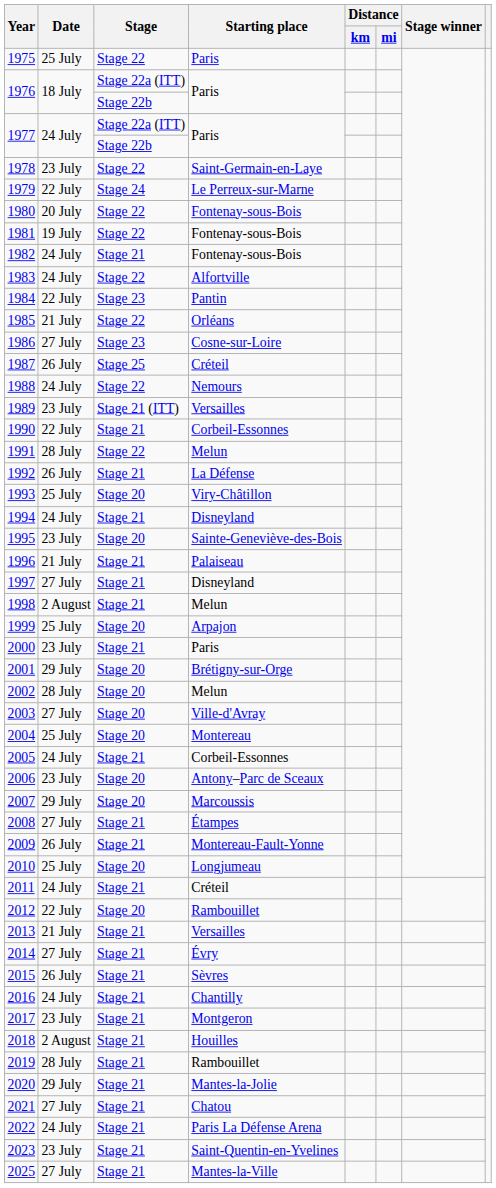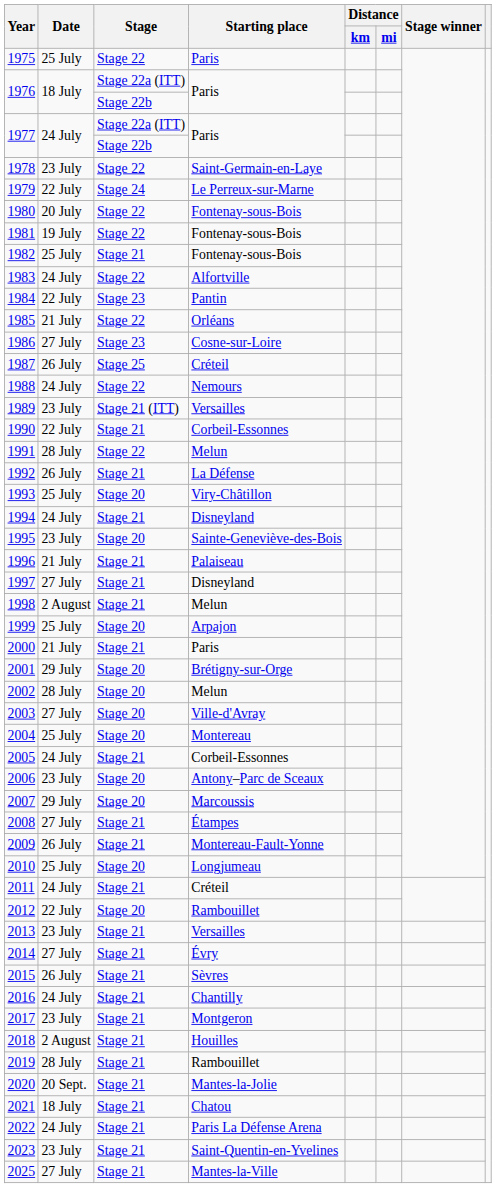 <table class="wikitable sortable">
 <tr>
 <th rowspan=2>Year</th>
 <th rowspan="2">Date</th>
 <th rowspan="2">Stage</th>
 <th rowspan="2">Starting place</th>
 <th colspan=2>Distance</th>
 <th rowspan=2>Stage winner</th>
 <th rowspan=2></th>
 </tr>
 <tr>
 <th><a href='#'>km</a></th>
 <th><a href='#'>mi</a></th>
 </tr>
 <tr>
 <td><a href='#'>1975</a></td>
 <td>25 July</td>
 <td><a href='#'>Stage 22</a></td>
 <td><a href='#'>Paris</a></td>
 <td></td>
 <td></td>
 <td rowspan="38"></td>
 </tr>
 <tr>
 <td rowspan="2"><a href='#'>1976</a></td>
 <td rowspan="2">18 July</td>
 <td><a href='#'>Stage 22a</a> (<a href='#'>ITT</a>)</td>
 <td rowspan="2">Paris</td>
 <td></td>
 <td> </td>
 </tr>
 <tr>
 <td><a href='#'>Stage 22b</a></td>
 <td></td>
 <td></td>
 </tr>
 <tr>
 <td rowspan="2"><a href='#'>1977</a></td>
 <td rowspan="2">24 July</td>
 <td><a href='#'>Stage 22a</a> (<a href='#'>ITT</a>)</td>
 <td rowspan="2">Paris</td>
 <td></td>
 <td> </td>
 </tr>
 <tr>
 <td><a href='#'>Stage 22b</a></td>
 <td></td>
 <td></td>
 </tr>
 <tr>
 <td><a href='#'>1978</a></td>
 <td>23 July</td>
 <td><a href='#'>Stage 22</a></td>
 <td><a href='#'>Saint-Germain-en-Laye</a></td>
 <td></td>
 <td></td>
 </tr>
 <tr>
 <td><a href='#'>1979</a></td>
 <td>22 July</td>
 <td><a href='#'>Stage 24</a></td>
 <td><a href='#'>Le Perreux-sur-Marne</a></td>
 <td></td>
 <td> </td>
 </tr>
 <tr>
 <td><a href='#'>1980</a></td>
 <td>20 July</td>
 <td><a href='#'>Stage 22</a></td>
 <td><a href='#'>Fontenay-sous-Bois</a></td>
 <td></td>
 <td></td>
 </tr>
 <tr>
 <td><a href='#'>1981</a></td>
 <td>19 July</td>
 <td><a href='#'>Stage 22</a></td>
 <td>Fontenay-sous-Bois</td>
 <td></td>
 <td> </td>
 </tr>
 <tr>
 <td><a href='#'>1982</a></td>
-<td>24 July</td>
+<td>25 July</td>
 <td><a href='#'>Stage 21</a></td>
 <td>Fontenay-sous-Bois</td>
 <td></td>
 <td> </td>
 </tr>
 <tr>
 <td><a href='#'>1983</a></td>
 <td>24 July</td>
 <td><a href='#'>Stage 22</a></td>
 <td><a href='#'>Alfortville</a></td>
 <td></td>
 <td></td>
 </tr>
 <tr>
 <td><a href='#'>1984</a></td>
 <td>22 July</td>
 <td><a href='#'>Stage 23</a></td>
 <td><a href='#'>Pantin</a></td>
 <td></td>
 <td></td>
 </tr>
 <tr>
 <td><a href='#'>1985</a></td>
 <td>21 July</td>
 <td><a href='#'>Stage 22</a></td>
 <td><a href='#'>Orléans</a></td>
 <td></td>
 <td></td>
 </tr>
 <tr>
 <td><a href='#'>1986</a></td>
 <td>27 July</td>
 <td><a href='#'>Stage 23</a></td>
 <td><a href='#'>Cosne-sur-Loire</a></td>
 <td></td>
 <td></td>
 </tr>
 <tr>
 <td><a href='#'>1987</a></td>
 <td>26 July</td>
 <td><a href='#'>Stage 25</a></td>
 <td><a href='#'>Créteil</a></td>
 <td></td>
 <td></td>
 </tr>
 <tr>
 <td><a href='#'>1988</a></td>
 <td>24 July</td>
 <td><a href='#'>Stage 22</a></td>
 <td><a href='#'>Nemours</a></td>
 <td></td>
 <td></td>
 </tr>
 <tr>
 <td><a href='#'>1989</a></td>
 <td>23 July</td>
 <td><a href='#'>Stage 21</a> (<a href='#'>ITT</a>)</td>
 <td><a href='#'>Versailles</a></td>
 <td></td>
 <td></td>
 </tr>
 <tr>
 <td><a href='#'>1990</a></td>
 <td>22 July</td>
 <td><a href='#'>Stage 21</a></td>
 <td><a href='#'>Corbeil-Essonnes</a></td>
 <td></td>
 <td></td>
 </tr>
 <tr>
 <td><a href='#'>1991</a></td>
 <td>28 July</td>
 <td><a href='#'>Stage 22</a></td>
 <td><a href='#'>Melun</a></td>
 <td></td>
 <td></td>
 </tr>
 <tr>
 <td><a href='#'>1992</a></td>
 <td>26 July</td>
 <td><a href='#'>Stage 21</a></td>
 <td><a href='#'>La Défense</a></td>
 <td></td>
 <td></td>
 </tr>
 <tr>
 <td><a href='#'>1993</a></td>
 <td>25 July</td>
 <td><a href='#'>Stage 20</a></td>
 <td><a href='#'>Viry-Châtillon</a></td>
 <td></td>
 <td> </td>
 </tr>
 <tr>
 <td><a href='#'>1994</a></td>
 <td>24 July</td>
 <td><a href='#'>Stage 21</a></td>
 <td><a href='#'>Disneyland</a></td>
 <td></td>
 <td></td>
 </tr>
 <tr>
 <td><a href='#'>1995</a></td>
 <td>23 July</td>
 <td><a href='#'>Stage 20</a></td>
 <td><a href='#'>Sainte-Geneviève-des-Bois</a></td>
 <td></td>
 <td></td>
 </tr>
 <tr>
 <td><a href='#'>1996</a></td>
 <td>21 July</td>
 <td><a href='#'>Stage 21</a></td>
 <td><a href='#'>Palaiseau</a></td>
 <td></td>
 <td></td>
 </tr>
 <tr>
 <td><a href='#'>1997</a></td>
 <td>27 July</td>
 <td><a href='#'>Stage 21</a></td>
 <td>Disneyland</td>
 <td></td>
 <td></td>
 </tr>
 <tr>
 <td><a href='#'>1998</a></td>
 <td>2 August</td>
 <td><a href='#'>Stage 21</a></td>
 <td>Melun</td>
 <td></td>
 <td></td>
 </tr>
 <tr>
 <td><a href='#'>1999</a></td>
 <td>25 July</td>
 <td><a href='#'>Stage 20</a></td>
 <td><a href='#'>Arpajon</a></td>
 <td></td>
 <td></td>
 </tr>
 <tr>
 <td><a href='#'>2000</a></td>
-<td>23 July</td>
+<td>21 July</td>
 <td><a href='#'>Stage 21</a></td>
 <td>Paris</td>
 <td></td>
 <td></td>
 </tr>
 <tr>
 <td><a href='#'>2001</a></td>
 <td>29 July</td>
 <td><a href='#'>Stage 20</a></td>
 <td><a href='#'>Brétigny-sur-Orge</a></td>
 <td></td>
 <td></td>
 </tr>
 <tr>
 <td><a href='#'>2002</a></td>
 <td>28 July</td>
 <td><a href='#'>Stage 20</a></td>
 <td>Melun</td>
 <td></td>
 <td> </td>
 </tr>
 <tr>
 <td><a href='#'>2003</a></td>
 <td>27 July</td>
 <td><a href='#'>Stage 20</a></td>
 <td><a href='#'>Ville-d'Avray</a></td>
 <td></td>
 <td></td>
 </tr>
 <tr>
 <td><a href='#'>2004</a></td>
 <td>25 July</td>
 <td><a href='#'>Stage 20</a></td>
 <td><a href='#'>Montereau</a></td>
 <td></td>
 <td></td>
 </tr>
 <tr>
 <td><a href='#'>2005</a></td>
 <td>24 July</td>
 <td><a href='#'>Stage 21</a></td>
 <td>Corbeil-Essonnes</td>
 <td></td>
 <td></td>
 </tr>
 <tr>
 <td><a href='#'>2006</a></td>
 <td>23 July</td>
 <td><a href='#'>Stage 20</a></td>
 <td><a href='#'>Antony</a>–<a href='#'>Parc de Sceaux</a></td>
 <td></td>
 <td></td>
 </tr>
 <tr>
 <td><a href='#'>2007</a></td>
 <td>29 July</td>
 <td><a href='#'>Stage 20</a></td>
 <td><a href='#'>Marcoussis</a></td>
 <td></td>
 <td></td>
 </tr>
 <tr>
 <td><a href='#'>2008</a></td>
 <td>27 July</td>
 <td><a href='#'>Stage 21</a></td>
 <td><a href='#'>Étampes</a></td>
 <td></td>
 <td></td>
 </tr>
 <tr>
 <td><a href='#'>2009</a></td>
 <td>26 July</td>
 <td><a href='#'>Stage 21</a></td>
 <td><a href='#'>Montereau-Fault-Yonne</a></td>
 <td></td>
 <td></td>
 </tr>
 <tr>
 <td><a href='#'>2010</a></td>
 <td>25 July</td>
 <td><a href='#'>Stage 20</a></td>
 <td><a href='#'>Longjumeau</a></td>
 <td></td>
 <td></td>
 </tr>
 <tr>
 <td><a href='#'>2011</a></td>
 <td>24 July</td>
 <td><a href='#'>Stage 21</a></td>
 <td>Créteil</td>
 <td></td>
 <td> </td>
 <td rowspan="2"></td>
 </tr>
 <tr>
 <td><a href='#'>2012</a></td>
 <td>22 July</td>
 <td><a href='#'>Stage 20</a></td>
 <td><a href='#'>Rambouillet</a></td>
 <td></td>
 <td> </td>
 </tr>
 <tr>
 <td><a href='#'>2013</a></td>
-<td>21 July</td>
+<td>23 July</td>
 <td><a href='#'>Stage 21</a></td>
 <td><a href='#'>Versailles</a></td>
 <td></td>
 <td></td>
 <td></td>
 </tr>
 <tr>
 <td><a href='#'>2014</a></td>
 <td>27 July</td>
 <td><a href='#'>Stage 21</a></td>
 <td><a href='#'>Évry</a></td>
 <td></td>
 <td></td>
 <td></td>
 </tr>
 <tr>
 <td><a href='#'>2015</a></td>
 <td>26 July</td>
 <td><a href='#'>Stage 21</a></td>
 <td><a href='#'>Sèvres</a></td>
 <td></td>
 <td></td>
 <td></td>
 </tr>
 <tr>
 <td><a href='#'>2016</a></td>
 <td>24 July</td>
 <td><a href='#'>Stage 21</a></td>
 <td><a href='#'>Chantilly</a></td>
 <td></td>
 <td></td>
 <td></td>
 </tr>
 <tr>
 <td><a href='#'>2017</a></td>
 <td>23 July</td>
 <td><a href='#'>Stage 21</a></td>
 <td><a href='#'>Montgeron</a></td>
 <td></td>
 <td></td>
 <td></td>
 </tr>
 <tr>
 <td><a href='#'>2018</a></td>
 <td>2 August</td>
 <td><a href='#'>Stage 21</a></td>
 <td><a href='#'>Houilles</a></td>
 <td></td>
 <td> </td>
 <td></td>
 </tr>
 <tr>
 <td><a href='#'>2019</a></td>
 <td>28 July</td>
 <td><a href='#'>Stage 21</a></td>
 <td>Rambouillet</td>
 <td></td>
 <td></td>
 <td></td>
 </tr>
 <tr>
 <td><a href='#'>2020</a></td>
-<td>29 July</td>
+<td>20 Sept.</td>
 <td><a href='#'>Stage 21</a></td>
 <td><a href='#'>Mantes-la-Jolie</a></td>
 <td></td>
 <td> </td>
 <td></td>
 </tr>
 <tr>
 <td><a href='#'>2021</a></td>
-<td>27 July</td>
+<td>18 July</td>
 <td><a href='#'>Stage 21</a></td>
 <td><a href='#'>Chatou</a></td>
 <td></td>
 <td></td>
 <td></td>
 </tr>
 <tr>
 <td><a href='#'>2022</a></td>
 <td>24 July</td>
 <td><a href='#'>Stage 21</a></td>
 <td><a href='#'>Paris La Défense Arena</a></td>
 <td></td>
 <td></td>
 <td></td>
 </tr>
 <tr>
 <td><a href='#'>2023</a></td>
 <td>23 July</td>
 <td><a href='#'>Stage 21</a></td>
 <td><a href='#'>Saint-Quentin-en-Yvelines</a></td>
 <td></td>
 <td></td>
 <td></td>
 </tr>
 <tr>
 <td><a href='#'>2025</a></td>
 <td>27 July</td>
 <td><a href='#'>Stage 21</a></td>
 <td><a href='#'>Mantes-la-Ville</a></td>
 <td></td>
 <td></td>
 <td></td>
 </tr>
 </table>
